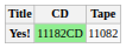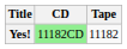 <table class=wikitable>
 <tr>
 <th>Title</th>
 <th>CD</th>
 <th>Tape</th>
 </tr>
 <tr>
 <th>Yes!</th>
 <td style="background: lightgreen;">11182CD</td>
-<td>11082</td>
+<td>11182</td>
 </tr>
 </table>
